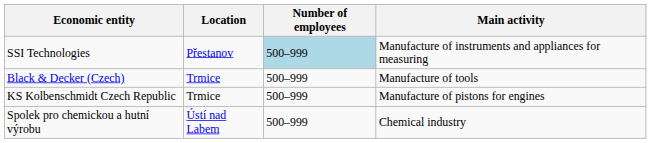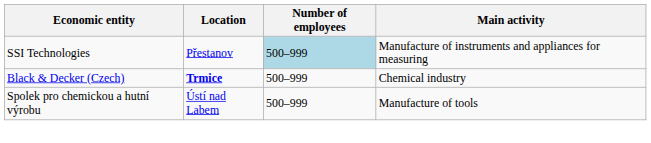 <table class="wikitable sortable">
 <tr>
 <th>Economic entity</th>
 <th>Location</th>
 <th>Number of employees</th>
 <th>Main activity</th>
 </tr>
 <tr>
 <td>SSI Technologies</td>
 <td><a href='#'>Přestanov</a></td>
 <td style="background: lightblue;">500–999</td>
 <td>Manufacture of instruments and appliances for measuring</td>
 </tr>
 <tr>
 <td><a href='#'>Black & Decker (Czech)</a></td>
-<td><a href='#'>Trmice</a></td>
+<td><strong><a href='#'>Trmice</a></strong></td>
 <td>500–999</td>
-<td>Manufacture of tools</td>
-</tr>
-<tr>
-<td>KS Kolbenschmidt Czech Republic</td>
-<td>Trmice</td>
-<td>500–999</td>
-<td>Manufacture of pistons for engines</td>
+<td>Chemical industry</td>
 </tr>
 <tr>
 <td>Spolek pro chemickou a hutní výrobu</td>
 <td><a href='#'>Ústí nad Labem</a></td>
 <td>500–999</td>
-<td>Chemical industry</td>
+<td>Manufacture of tools</td>
 </tr>
 </table>
